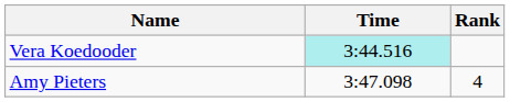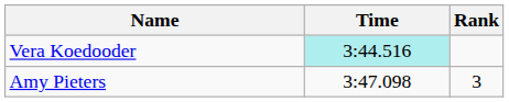 <table class="wikitable" style="text-align:center;">
 <tr>
 <th style="width:15em">Name</th>
 <th style="width:7em">Time</th>
 <th>Rank</th>
 </tr>
 <tr>
 <td align=left><a href='#'>Vera Koedooder</a></td>
 <td style="background: paleturquoise;">3:44.516</td>
 <td></td>
 </tr>
 <tr>
 <td align=left><a href='#'>Amy Pieters</a></td>
 <td>3:47.098</td>
-<td>4</td>
+<td>3</td>
 </tr>
 </table>
